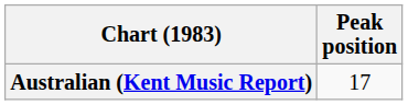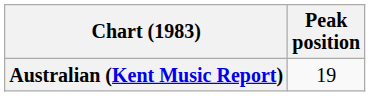 <table class="wikitable sortable plainrowheaders">
 <tr>
 <th scope="col">Chart (1983)</th>
 <th scope="col">Peak<br>position</th>
 </tr>
 <tr>
 <th scope="row">Australian (<a href='#'>Kent Music Report</a>)</th>
-<td style="text-align:center;">17</td>
+<td style="text-align:center;">19</td>
 </tr>
 </table>
